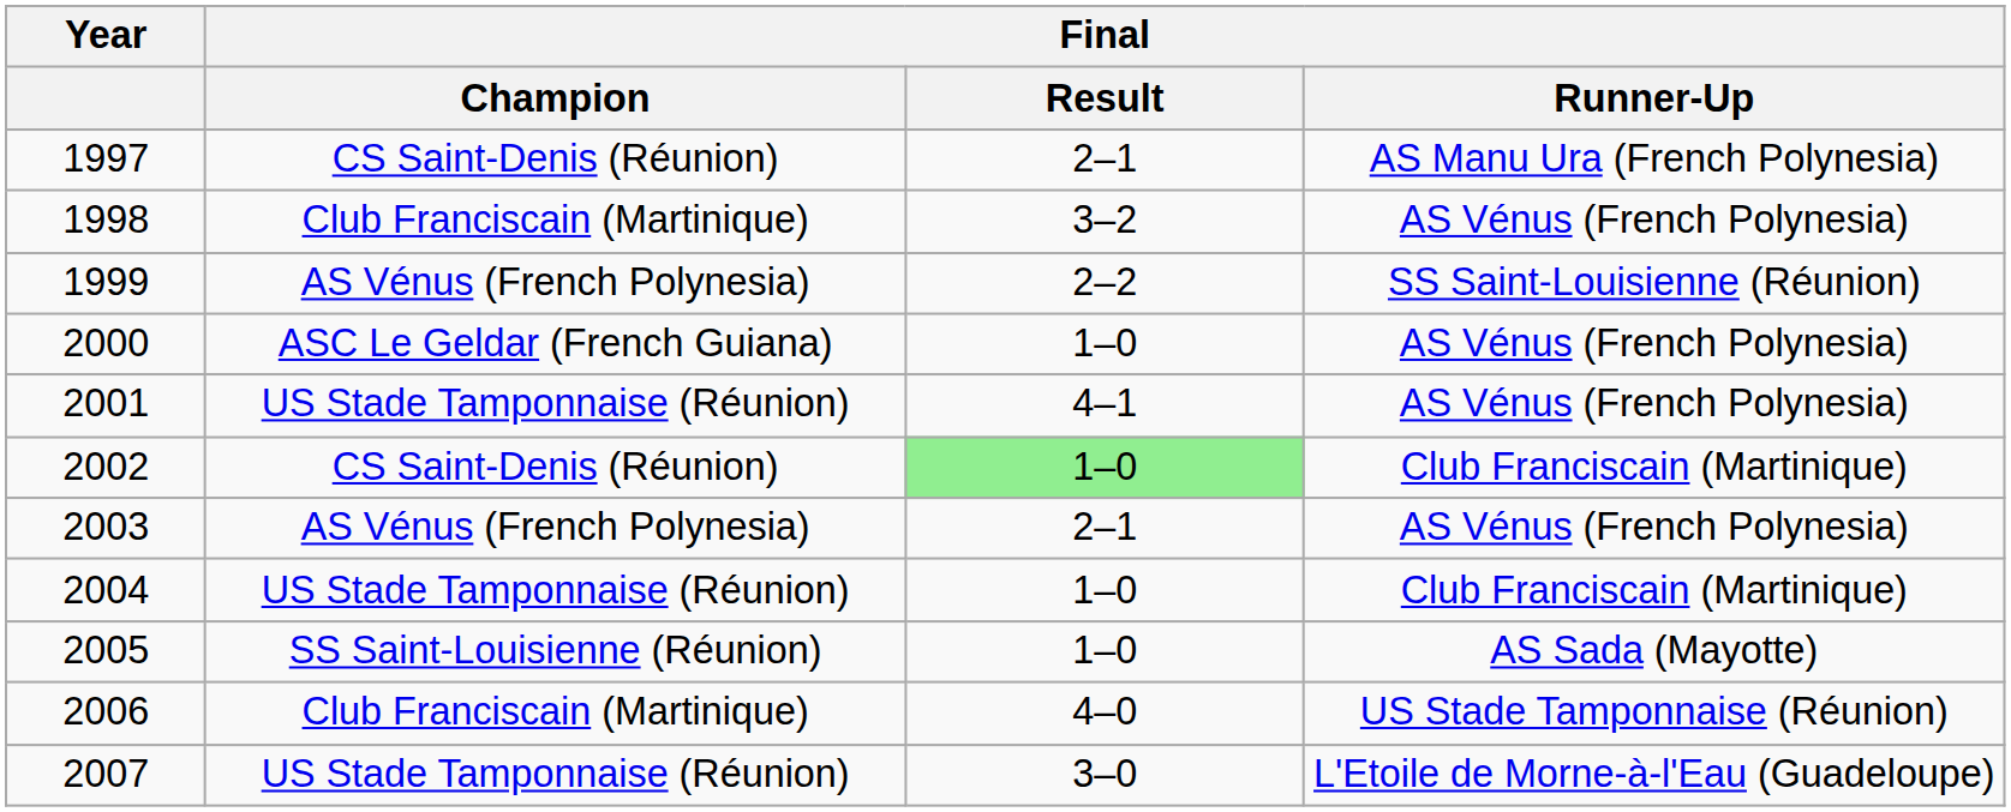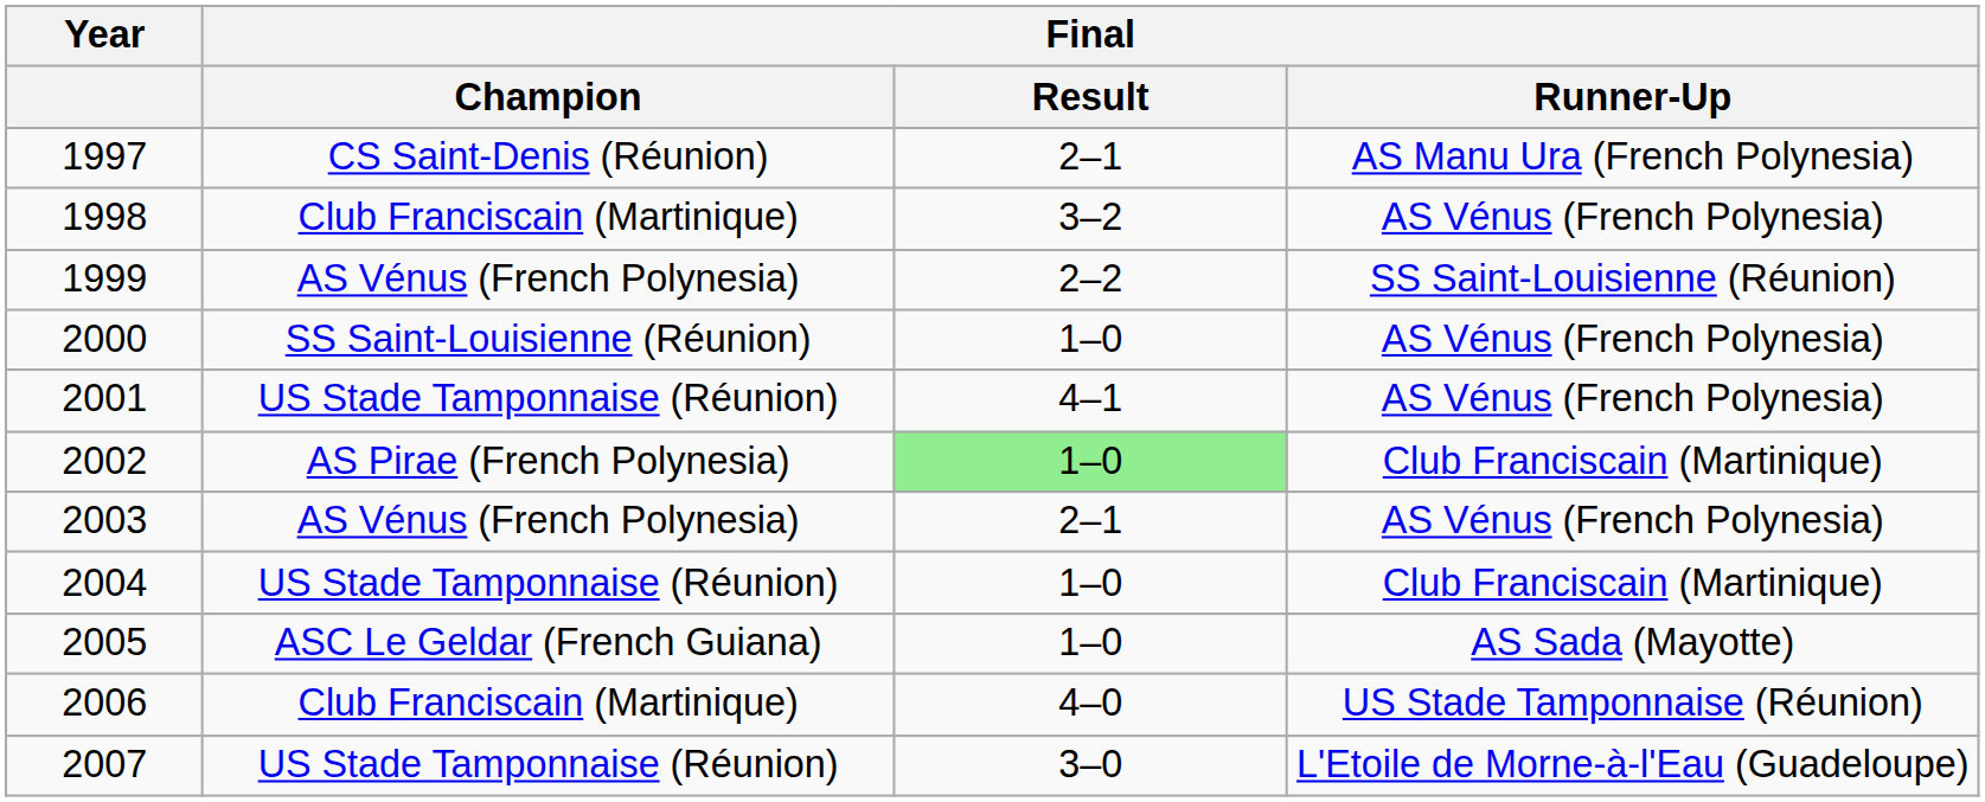 <table class="wikitable" style="text-align:center">
 <tr>
 <th width=5%>Year</th>
 <th colspan=3>Final</th>
 </tr>
 <tr bgcolor=#EFEFEF>
 <th width=10%></th>
 <th width=35%>Champion</th>
 <th width=20%>Result</th>
 <th width=35%>Runner-Up</th>
 </tr>
 <tr>
 <td>1997</td>
 <td><a href='#'>CS Saint-Denis</a> (Réunion)</td>
 <td>2–1</td>
 <td><a href='#'>AS Manu Ura</a> (French Polynesia)</td>
 </tr>
 <tr>
 <td>1998</td>
 <td><a href='#'>Club Franciscain</a> (Martinique)</td>
 <td>3–2</td>
 <td><a href='#'>AS Vénus</a> (French Polynesia)</td>
 </tr>
 <tr>
 <td>1999</td>
 <td><a href='#'>AS Vénus</a> (French Polynesia)</td>
 <td>2–2</td>
 <td><a href='#'>SS Saint-Louisienne</a> (Réunion)</td>
 </tr>
 <tr>
 <td>2000</td>
-<td><a href='#'>ASC Le Geldar</a> (French Guiana)</td>
+<td><a href='#'>SS Saint-Louisienne</a> (Réunion)</td>
 <td>1–0</td>
 <td><a href='#'>AS Vénus</a> (French Polynesia)</td>
 </tr>
 <tr>
 <td>2001</td>
 <td><a href='#'>US Stade Tamponnaise</a> (Réunion)</td>
 <td>4–1</td>
 <td><a href='#'>AS Vénus</a> (French Polynesia)</td>
 </tr>
 <tr>
 <td>2002</td>
-<td><a href='#'>CS Saint-Denis</a> (Réunion)</td>
+<td><a href='#'>AS Pirae</a> (French Polynesia)</td>
 <td style="background: lightgreen;">1–0</td>
 <td><a href='#'>Club Franciscain</a> (Martinique)</td>
 </tr>
 <tr>
 <td>2003</td>
 <td><a href='#'>AS Vénus</a> (French Polynesia)</td>
 <td>2–1</td>
 <td><a href='#'>AS Vénus</a> (French Polynesia)</td>
 </tr>
 <tr>
 <td>2004</td>
 <td><a href='#'>US Stade Tamponnaise</a> (Réunion)</td>
 <td>1–0</td>
 <td><a href='#'>Club Franciscain</a> (Martinique)</td>
 </tr>
 <tr>
 <td>2005</td>
-<td><a href='#'>SS Saint-Louisienne</a> (Réunion)</td>
+<td><a href='#'>ASC Le Geldar</a> (French Guiana)</td>
 <td>1–0</td>
 <td><a href='#'>AS Sada</a> (Mayotte)</td>
 </tr>
 <tr>
 <td>2006</td>
 <td><a href='#'>Club Franciscain</a> (Martinique)</td>
 <td>4–0</td>
 <td><a href='#'>US Stade Tamponnaise</a> (Réunion)</td>
 </tr>
 <tr>
 <td>2007</td>
 <td><a href='#'>US Stade Tamponnaise</a> (Réunion)</td>
 <td>3–0</td>
 <td><a href='#'>L'Etoile de Morne-à-l'Eau</a> (Guadeloupe)</td>
 </tr>
 </table>
